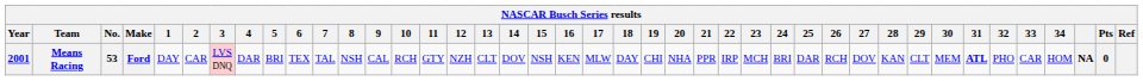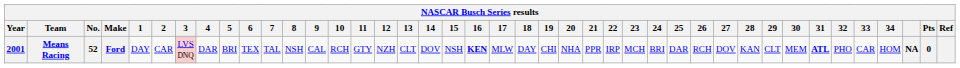 <table class="wikitable" style="text-align:center; font-size:75%">
 <tr>
 <th colspan=42><a href='#'>NASCAR Busch Series</a> results</th>
 </tr>
 <tr>
 <th>Year</th>
 <th>Team</th>
 <th>No.</th>
 <th>Make</th>
 <th>1</th>
 <th>2</th>
 <th>3</th>
 <th>4</th>
 <th>5</th>
 <th>6</th>
 <th>7</th>
 <th>8</th>
 <th>9</th>
 <th>10</th>
 <th>11</th>
 <th>12</th>
 <th>13</th>
 <th>14</th>
 <th>15</th>
 <th>16</th>
 <th>17</th>
 <th>18</th>
 <th>19</th>
 <th>20</th>
 <th>21</th>
 <th>22</th>
 <th>23</th>
 <th>24</th>
 <th>25</th>
 <th>26</th>
 <th>27</th>
 <th>28</th>
 <th>29</th>
 <th>30</th>
 <th>31</th>
 <th>32</th>
 <th>33</th>
 <th>34</th>
 <th></th>
 <th>Pts</th>
 <th>Ref</th>
 </tr>
 <tr>
 <th><a href='#'>2001</a></th>
 <th><a href='#'>Means Racing</a></th>
-<th>53</th>
+<th>52</th>
 <th><a href='#'>Ford</a></th>
 <td><a href='#'>DAY</a></td>
 <td><a href='#'>CAR</a></td>
 <td style="background:#FFCFCF;"><a href='#'>LVS</a><br><small>DNQ</small></td>
 <td><a href='#'>DAR</a></td>
 <td><a href='#'>BRI</a></td>
 <td><a href='#'>TEX</a></td>
 <td><a href='#'>TAL</a></td>
 <td><a href='#'>NSH</a></td>
 <td><a href='#'>CAL</a></td>
 <td><a href='#'>RCH</a></td>
 <td><a href='#'>GTY</a></td>
 <td><a href='#'>NZH</a></td>
 <td><a href='#'>CLT</a></td>
 <td><a href='#'>DOV</a></td>
 <td><a href='#'>NSH</a></td>
-<td><a href='#'>KEN</a></td>
+<td><strong><a href='#'>KEN</a></strong></td>
 <td><a href='#'>MLW</a></td>
 <td><a href='#'>DAY</a></td>
 <td><a href='#'>CHI</a></td>
 <td><a href='#'>NHA</a></td>
 <td><a href='#'>PPR</a></td>
 <td><a href='#'>IRP</a></td>
 <td><a href='#'>MCH</a></td>
 <td><a href='#'>BRI</a></td>
 <td><a href='#'>DAR</a></td>
 <td><a href='#'>RCH</a></td>
 <td><a href='#'>DOV</a></td>
 <td><a href='#'>KAN</a></td>
 <td><a href='#'>CLT</a></td>
 <td><a href='#'>MEM</a></td>
 <td><strong><a href='#'>ATL</a></strong></td>
 <td><a href='#'>PHO</a></td>
 <td><a href='#'>CAR</a></td>
 <td><a href='#'>HOM</a></td>
 <th>NA</th>
 <th>0</th>
 <th></th>
 </tr>
 </table>
